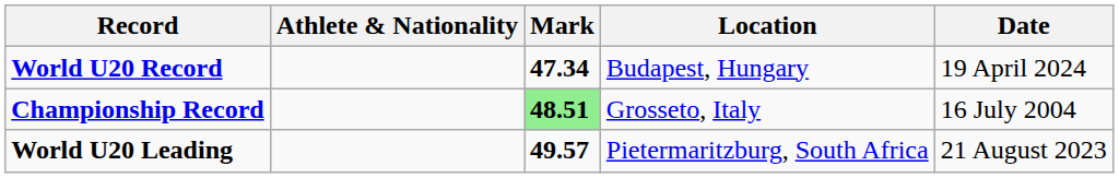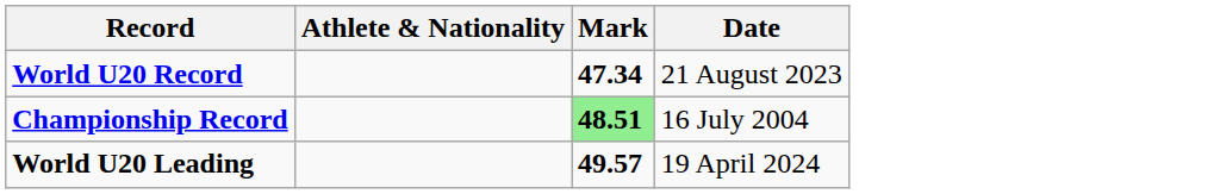 <table class="wikitable">
 <tr>
 <th scope="col">Record</th>
 <th scope="col">Athlete & Nationality</th>
 <th scope="col">Mark</th>
-<th scope="col">Location</th>
 <th scope="col">Date</th>
 </tr>
 <tr>
 <td><strong><a href='#'>World U20 Record</a></strong></td>
 <td></td>
 <td><strong>47.34</strong></td>
-<td><a href='#'>Budapest</a>, <a href='#'>Hungary</a></td>
-<td>19 April 2024</td>
+<td>21 August 2023</td>
 </tr>
 <tr>
 <td><strong><a href='#'>Championship Record</a></strong></td>
 <td></td>
 <td style="background: lightgreen;"><strong>48.51</strong></td>
-<td><a href='#'>Grosseto</a>, <a href='#'>Italy</a></td>
 <td>16 July 2004</td>
 </tr>
 <tr>
 <td><strong>World U20 Leading</strong></td>
 <td></td>
 <td><strong>49.57</strong></td>
-<td><a href='#'>Pietermaritzburg</a>, <a href='#'>South Africa</a></td>
-<td>21 August 2023</td>
+<td>19 April 2024</td>
 </tr>
 </table>
